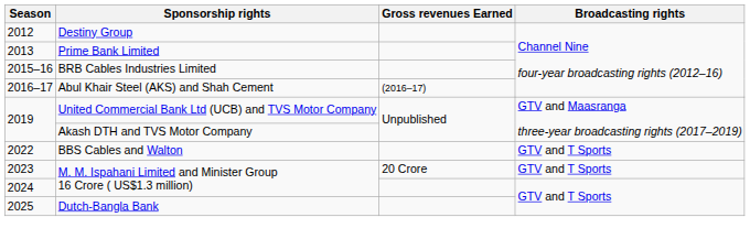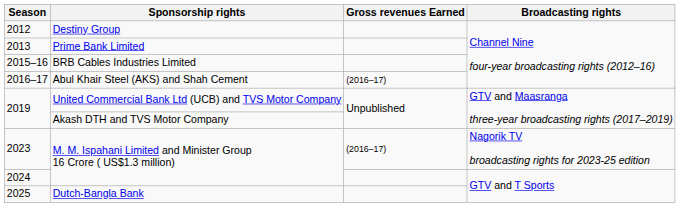 <table class="wikitable">
 <tr>
 <th>Season</th>
 <th>Sponsorship rights</th>
 <th>Gross revenues Earned</th>
 <th>Broadcasting rights</th>
 </tr>
 <tr>
 <td>2012</td>
 <td><a href='#'>Destiny Group</a> <br> </td>
 <td></td>
 <td rowspan="4"><a href='#'>Channel Nine</a> <br>  <br><em>four-year broadcasting rights (2012–16)</em></td>
 </tr>
 <tr>
 <td>2013</td>
 <td><a href='#'>Prime Bank Limited</a> <br> </td>
 <td></td>
 </tr>
 <tr>
 <td>2015–16</td>
 <td>BRB Cables Industries Limited <br></td>
 <td></td>
 </tr>
 <tr>
 <td rowspan="2">2016–17</td>
 <td rowspan="2">Abul Khair Steel (AKS) and Shah Cement  <br> </td>
 <td> <small> (2016–17) </small></td>
 </tr>
 <tr>
 <td rowspan="3">Unpublished</td>
 <td rowspan="3"><a href='#'>GTV</a> and <a href='#'>Maasranga</a><br>  <br> <em>three-year broadcasting rights (2017–2019)</em></td>
 </tr>
 <tr>
 <td rowspan="2">2019</td>
 <td><a href='#'>United Commercial Bank Ltd</a> (UCB) and <a href='#'>TVS Motor Company</a></td>
 </tr>
 <tr>
 <td>Akash DTH and TVS Motor Company</td>
 </tr>
 <tr>
-<td>2022</td>
-<td>BBS Cables and <a href='#'>Walton</a></td>
-<td></td>
-<td><a href='#'>GTV</a> and <a href='#'>T Sports</a></td>
-</tr>
-<tr>
 <td>2023</td>
 <td rowspan="2"><a href='#'>M. M. Ispahani Limited</a> and Minister Group<br>16 Crore ( US$1.3 million)</td>
-<td>20 Crore</td>
-<td><a href='#'>GTV</a> and <a href='#'>T Sports</a></td>
+<td> <small> (2016–17) </small></td>
+<td><a href='#'>Nagorik TV</a> <br>  <br> <em> broadcasting rights for 2023-25 edition</em></td>
 </tr>
 <tr>
 <td>2024</td>
 <td></td>
 <td rowspan="2"><a href='#'>GTV</a> and <a href='#'>T Sports</a></td>
 </tr>
 <tr>
 <td>2025</td>
 <td><a href='#'>Dutch-Bangla Bank</a></td>
 <td></td>
 </tr>
 </table>
